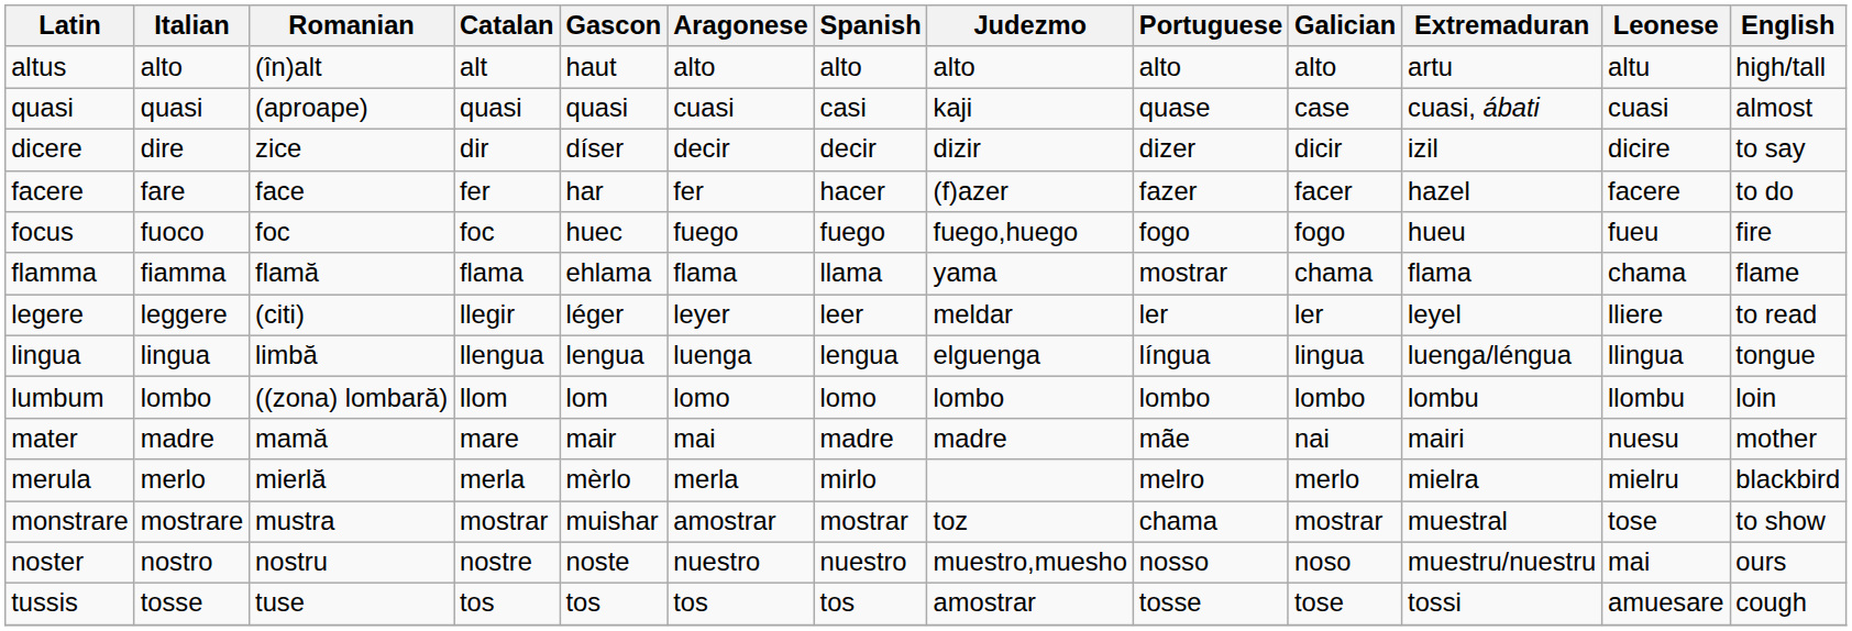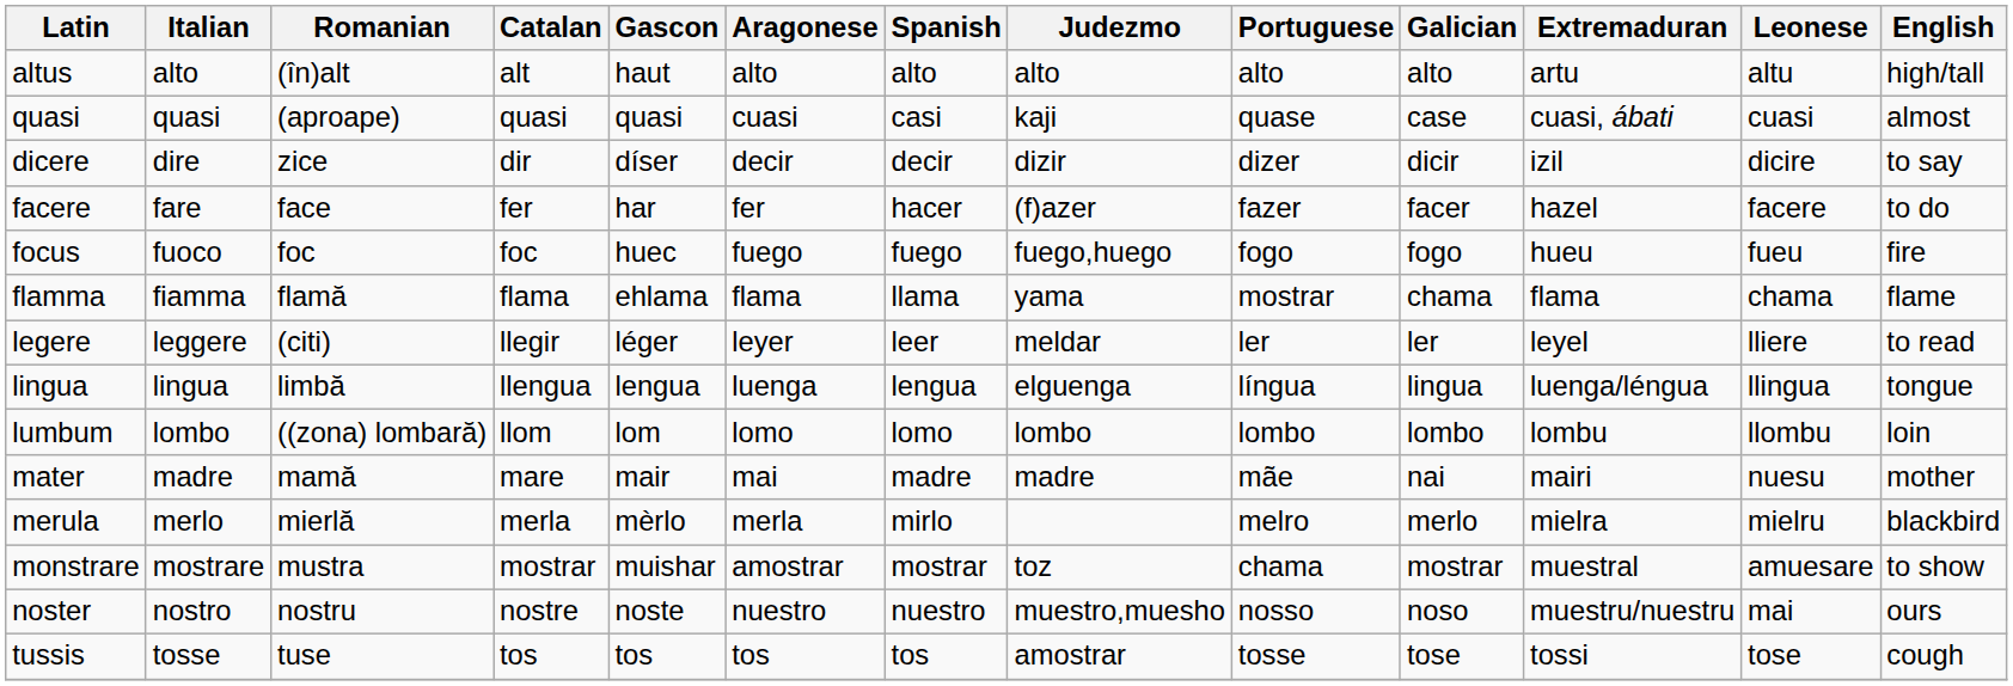 <table class="wikitable">
 <tr>
 <th>Latin</th>
 <th>Italian</th>
 <th>Romanian</th>
 <th>Catalan</th>
 <th>Gascon</th>
 <th>Aragonese</th>
 <th>Spanish</th>
 <th>Judezmo</th>
 <th>Portuguese</th>
 <th>Galician</th>
 <th>Extremaduran</th>
 <th>Leonese</th>
 <th>English</th>
 </tr>
 <tr>
 <td>altus</td>
 <td>alto</td>
 <td>(în)alt</td>
 <td>alt</td>
 <td>haut</td>
 <td>alto</td>
 <td>alto</td>
 <td>alto</td>
 <td>alto</td>
 <td>alto</td>
 <td>artu </td>
 <td>altu</td>
 <td>high/tall</td>
 </tr>
 <tr>
 <td>quasi</td>
 <td>quasi</td>
 <td>(aproape)</td>
 <td>quasi</td>
 <td>quasi</td>
 <td>cuasi</td>
 <td>casi</td>
 <td>kaji</td>
 <td>quase</td>
 <td>case</td>
 <td>cuasi, <em>ábati</em></td>
 <td>cuasi</td>
 <td>almost</td>
 </tr>
 <tr>
 <td>dicere</td>
 <td>dire</td>
 <td>zice</td>
 <td>dir</td>
 <td>díser</td>
 <td>decir</td>
 <td>decir </td>
 <td>dizir</td>
 <td>dizer</td>
 <td>dicir</td>
 <td>izil </td>
 <td>dicire</td>
 <td>to say</td>
 </tr>
 <tr>
 <td>facere</td>
 <td>fare</td>
 <td>face</td>
 <td>fer</td>
 <td>har</td>
 <td>fer</td>
 <td>hacer<br></td>
 <td>(f)azer</td>
 <td>fazer</td>
 <td>facer</td>
 <td>hazel </td>
 <td>facere</td>
 <td>to do</td>
 </tr>
 <tr>
 <td>focus</td>
 <td>fuoco</td>
 <td>foc</td>
 <td>foc</td>
 <td>huec</td>
 <td>fuego</td>
 <td>fuego</td>
 <td>fuego,huego</td>
 <td>fogo</td>
 <td>fogo</td>
 <td>hueu</td>
 <td>fueu</td>
 <td>fire</td>
 </tr>
 <tr>
 <td>flamma</td>
 <td>fiamma</td>
 <td>flamă</td>
 <td>flama</td>
 <td>ehlama</td>
 <td>flama</td>
 <td>llama</td>
 <td>yama</td>
 <td>mostrar</td>
 <td>chama</td>
 <td>flama</td>
 <td>chama</td>
 <td>flame</td>
 </tr>
 <tr>
 <td>legere</td>
 <td>leggere</td>
 <td>(citi)</td>
 <td>llegir</td>
 <td>léger</td>
 <td>leyer</td>
 <td>leer</td>
 <td>meldar</td>
 <td>ler</td>
 <td>ler</td>
 <td>leyel</td>
 <td>lliere</td>
 <td>to read</td>
 </tr>
 <tr>
 <td>lingua</td>
 <td>lingua</td>
 <td>limbă</td>
 <td>llengua</td>
 <td>lengua</td>
 <td>luenga</td>
 <td>lengua</td>
 <td>elguenga</td>
 <td>língua</td>
 <td>lingua</td>
 <td>luenga/léngua</td>
 <td>llingua</td>
 <td>tongue</td>
 </tr>
 <tr>
 <td>lumbum</td>
 <td>lombo</td>
 <td>((zona) lombară)</td>
 <td>llom</td>
 <td>lom</td>
 <td>lomo</td>
 <td>lomo</td>
 <td>lombo</td>
 <td>lombo</td>
 <td>lombo</td>
 <td>lombu</td>
 <td>llombu</td>
 <td>loin</td>
 </tr>
 <tr>
 <td>mater</td>
 <td>madre</td>
 <td>mamă</td>
 <td>mare</td>
 <td>mair</td>
 <td>mai</td>
 <td>madre</td>
 <td>madre</td>
 <td>mãe</td>
 <td>nai</td>
 <td>mairi</td>
 <td>nuesu</td>
 <td>mother</td>
 </tr>
 <tr>
 <td>merula</td>
 <td>merlo</td>
 <td>mierlă</td>
 <td>merla</td>
 <td>mèrlo</td>
 <td>merla</td>
 <td>mirlo</td>
 <td></td>
 <td>melro</td>
 <td>merlo</td>
 <td>mielra</td>
 <td>mielru</td>
 <td>blackbird</td>
 </tr>
 <tr>
 <td>monstrare</td>
 <td>mostrare</td>
 <td>mustra</td>
 <td>mostrar</td>
 <td>muishar</td>
 <td>amostrar</td>
 <td>mostrar</td>
 <td>toz</td>
 <td>chama</td>
 <td>mostrar</td>
 <td>muestral</td>
-<td>tose</td>
+<td>amuesare</td>
 <td>to show</td>
 </tr>
 <tr>
 <td>noster</td>
 <td>nostro</td>
 <td>nostru</td>
 <td>nostre</td>
 <td>noste</td>
 <td>nuestro</td>
 <td>nuestro</td>
 <td>muestro,muesho</td>
 <td>nosso</td>
 <td>noso</td>
 <td>muestru/nuestru</td>
 <td>mai</td>
 <td>ours</td>
 </tr>
 <tr>
 <td>tussis</td>
 <td>tosse</td>
 <td>tuse</td>
 <td>tos</td>
 <td>tos</td>
 <td>tos</td>
 <td>tos</td>
 <td>amostrar</td>
 <td>tosse</td>
 <td>tose</td>
 <td>tossi</td>
-<td>amuesare</td>
+<td>tose</td>
 <td>cough</td>
 </tr>
 <tr>
 </tr>
 </table>
